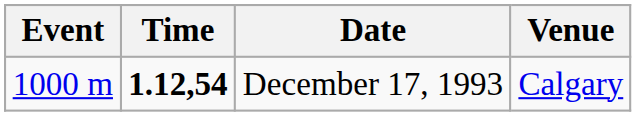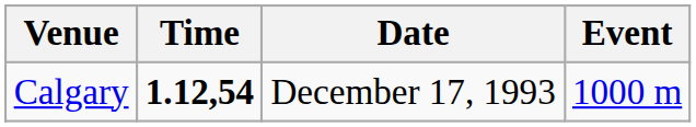 <table class='wikitable'>
 <tr>
-<th>Event</th>
+<th>Venue</th>
 <th>Time</th>
 <th>Date</th>
-<th>Venue</th>
+<th>Event</th>
 </tr>
 <tr>
-<td><a href='#'>1000 m</a></td>
+<td align=left> <a href='#'>Calgary</a></td>
 <td><strong>1.12,54</strong></td>
 <td>December 17, 1993</td>
-<td align=left> <a href='#'>Calgary</a></td>
+<td><a href='#'>1000 m</a></td>
 </tr>
 </table>
